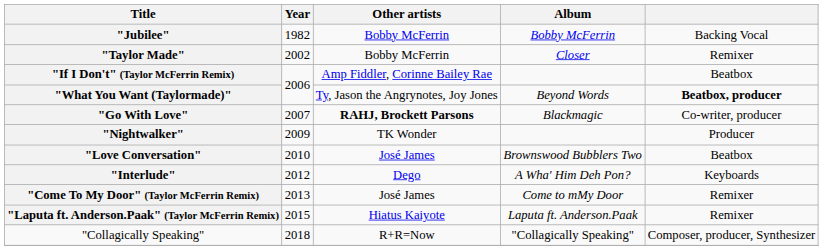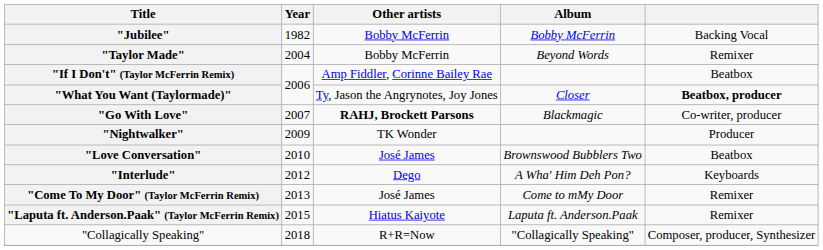 <table class="wikitable plainrowheaders sortable" style="text-align:center;">
 <tr>
 <th scope="col">Title</th>
 <th scope="col">Year</th>
 <th scope="col">Other artists</th>
 <th scope="col">Album</th>
 <th scope="col"></th>
 </tr>
 <tr>
 <th scope="row">"Jubilee"</th>
 <td>1982</td>
 <td><a href='#'>Bobby McFerrin</a></td>
 <td><em><a href='#'>Bobby McFerrin</a></em></td>
 <td>Backing Vocal</td>
 </tr>
 <tr>
 <th scope="row">"Taylor Made"</th>
-<td>2002</td>
+<td>2004</td>
 <td>Bobby McFerrin</td>
-<td><em><a href='#'>Closer</a></em></td>
+<td><em>Beyond Words</em></td>
 <td>Remixer</td>
 </tr>
 <tr>
 <th scope="row">"If I Don't" <small>(Taylor McFerrin Remix)</small></th>
 <td rowspan=2>2006</td>
 <td><a href='#'>Amp Fiddler</a>, <a href='#'>Corinne Bailey Rae</a></td>
 <td></td>
 <td>Beatbox</td>
 </tr>
 <tr>
 <th scope="row">"What You Want (Taylormade)"</th>
 <td><a href='#'>Ty</a>, Jason the Angrynotes, Joy Jones</td>
-<td><em>Beyond Words</em></td>
+<td><em><a href='#'>Closer</a></em></td>
 <td><strong>Beatbox, producer</strong></td>
 </tr>
 <tr>
 <th scope="row">"Go With Love"</th>
 <td>2007</td>
 <td><strong>RAHJ, Brockett Parsons</strong></td>
 <td><em>Blackmagic</em></td>
 <td>Co-writer, producer</td>
 </tr>
 <tr>
 <th scope="row">"Nightwalker"</th>
 <td>2009</td>
 <td>TK Wonder</td>
 <td></td>
 <td>Producer</td>
 </tr>
 <tr>
 <th scope="row">"Love Conversation"</th>
 <td>2010</td>
 <td><a href='#'>José James</a></td>
 <td><em>Brownswood Bubblers Two</em></td>
 <td>Beatbox</td>
 </tr>
 <tr>
 <th scope="row">"Interlude"</th>
 <td>2012</td>
 <td><a href='#'>Dego</a></td>
 <td><em>A Wha' Him Deh Pon?</em></td>
 <td>Keyboards</td>
 </tr>
 <tr>
 <th scope="row">"Come To My Door" <small>(Taylor McFerrin Remix)</small></th>
 <td>2013</td>
 <td>José James</td>
 <td><em>Come to mMy Door</em></td>
 <td>Remixer</td>
 </tr>
 <tr>
 <th scope="row">"Laputa ft. Anderson.Paak" <small>(Taylor McFerrin Remix)</small></th>
 <td>2015</td>
 <td><a href='#'>Hiatus Kaiyote</a></td>
 <td><em>Laputa ft. Anderson.Paak</em></td>
 <td>Remixer</td>
 </tr>
 <tr>
 <td !scope="row">"Collagically Speaking"</td>
 <td>2018</td>
 <td>R+R=Now</td>
 <td>"Collagically Speaking"</td>
 <td>Composer, producer, Synthesizer</td>
 </tr>
 <tr>
 </tr>
 </table>
